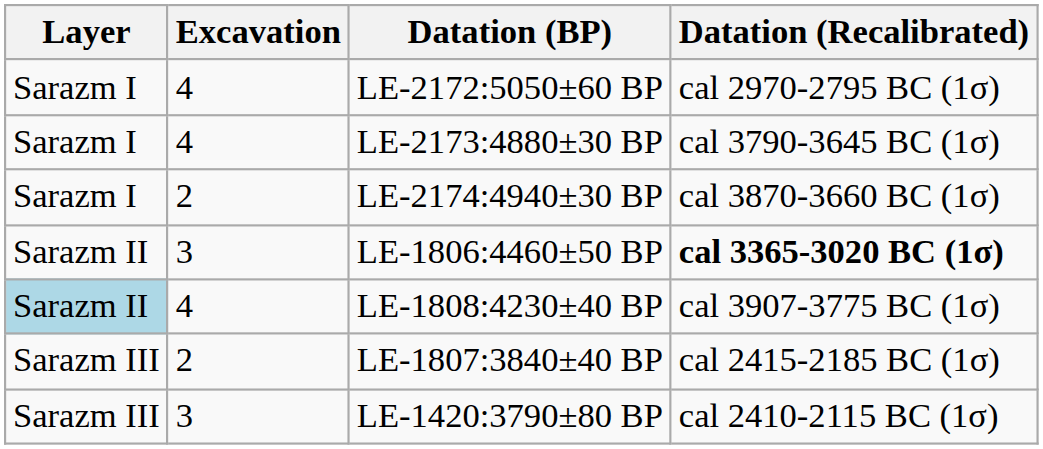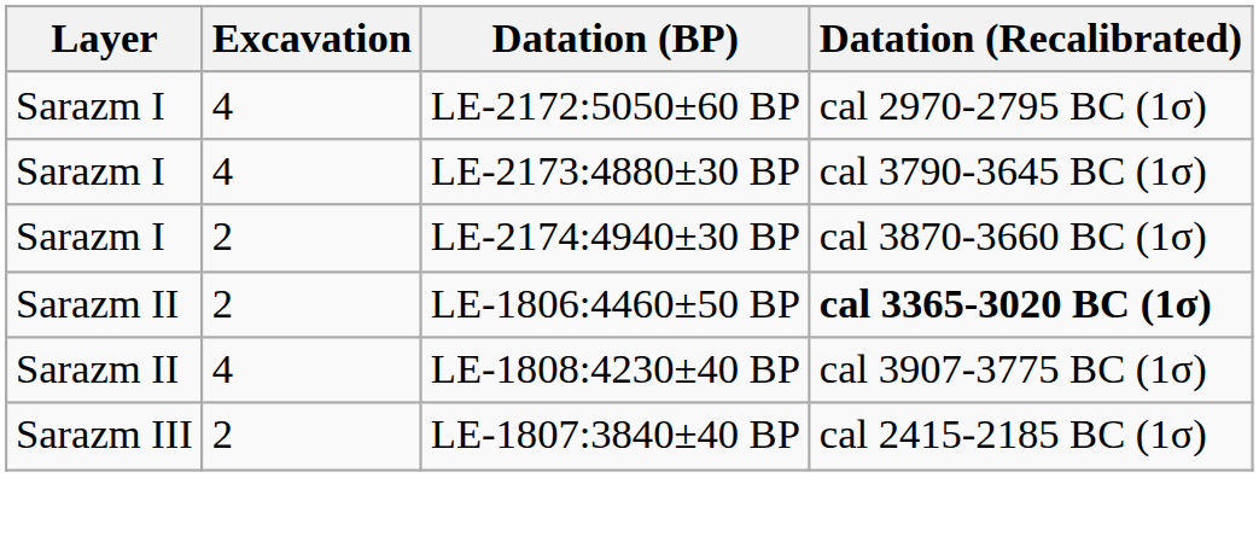 <table class="wikitable">
 <tr>
 <th>Layer</th>
 <th>Excavation</th>
 <th>Datation (BP)</th>
 <th>Datation (Recalibrated)</th>
 </tr>
 <tr>
 <td>Sarazm I</td>
 <td>4</td>
 <td>LE-2172:5050±60 BP</td>
 <td>cal 2970-2795 BC (1σ)</td>
 </tr>
 <tr>
 <td>Sarazm I</td>
 <td>4</td>
 <td>LE-2173:4880±30 BP</td>
 <td>cal 3790-3645 BC (1σ)</td>
 </tr>
 <tr>
 <td>Sarazm I</td>
 <td>2</td>
 <td>LE-2174:4940±30 BP</td>
 <td>cal 3870-3660 BC (1σ)</td>
 </tr>
 <tr>
 <td>Sarazm II</td>
-<td>3</td>
+<td>2</td>
 <td>LE-1806:4460±50 BP</td>
 <td><strong>cal 3365-3020 BC (1σ)</strong></td>
 </tr>
 <tr>
-<td style="background: lightblue;">Sarazm II</td>
+<td>Sarazm II</td>
 <td>4</td>
 <td>LE-1808:4230±40 BP</td>
 <td>cal 3907-3775 BC (1σ)</td>
 </tr>
 <tr>
 <td>Sarazm III</td>
 <td>2</td>
 <td>LE-1807:3840±40 BP</td>
 <td>cal 2415-2185 BC (1σ)</td>
 </tr>
-<tr>
-<td>Sarazm III</td>
-<td>3</td>
-<td>LE-1420:3790±80 BP</td>
-<td>cal 2410-2115 BC (1σ)</td>
-</tr>
 </table>
